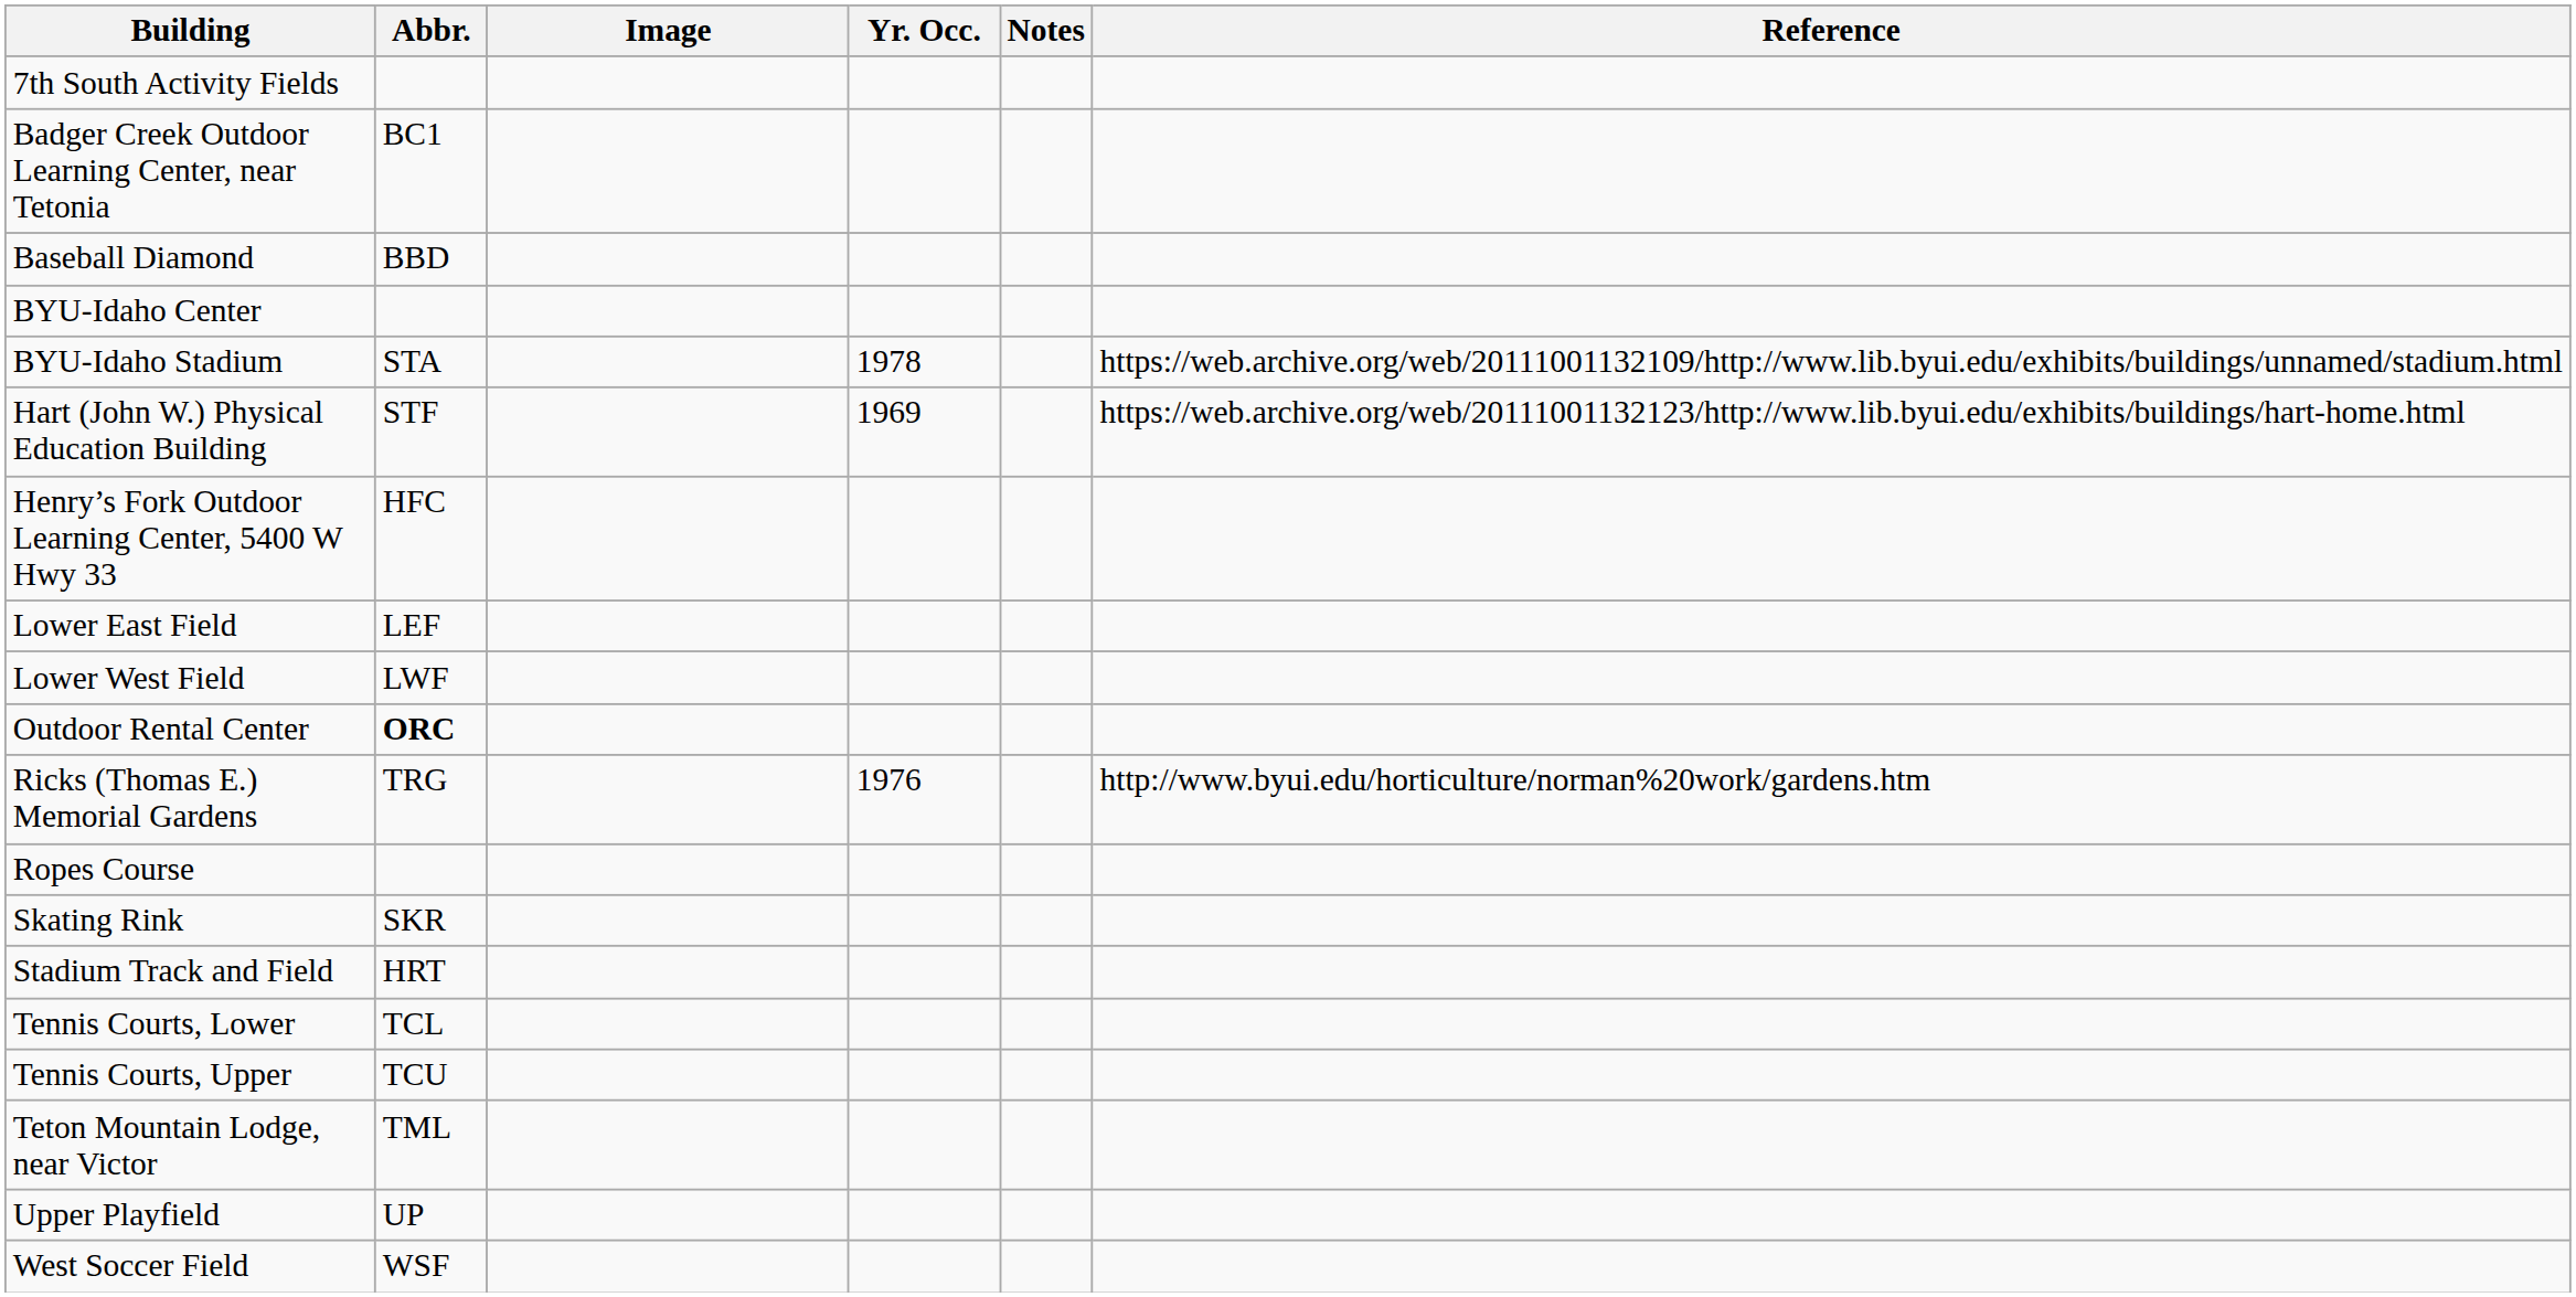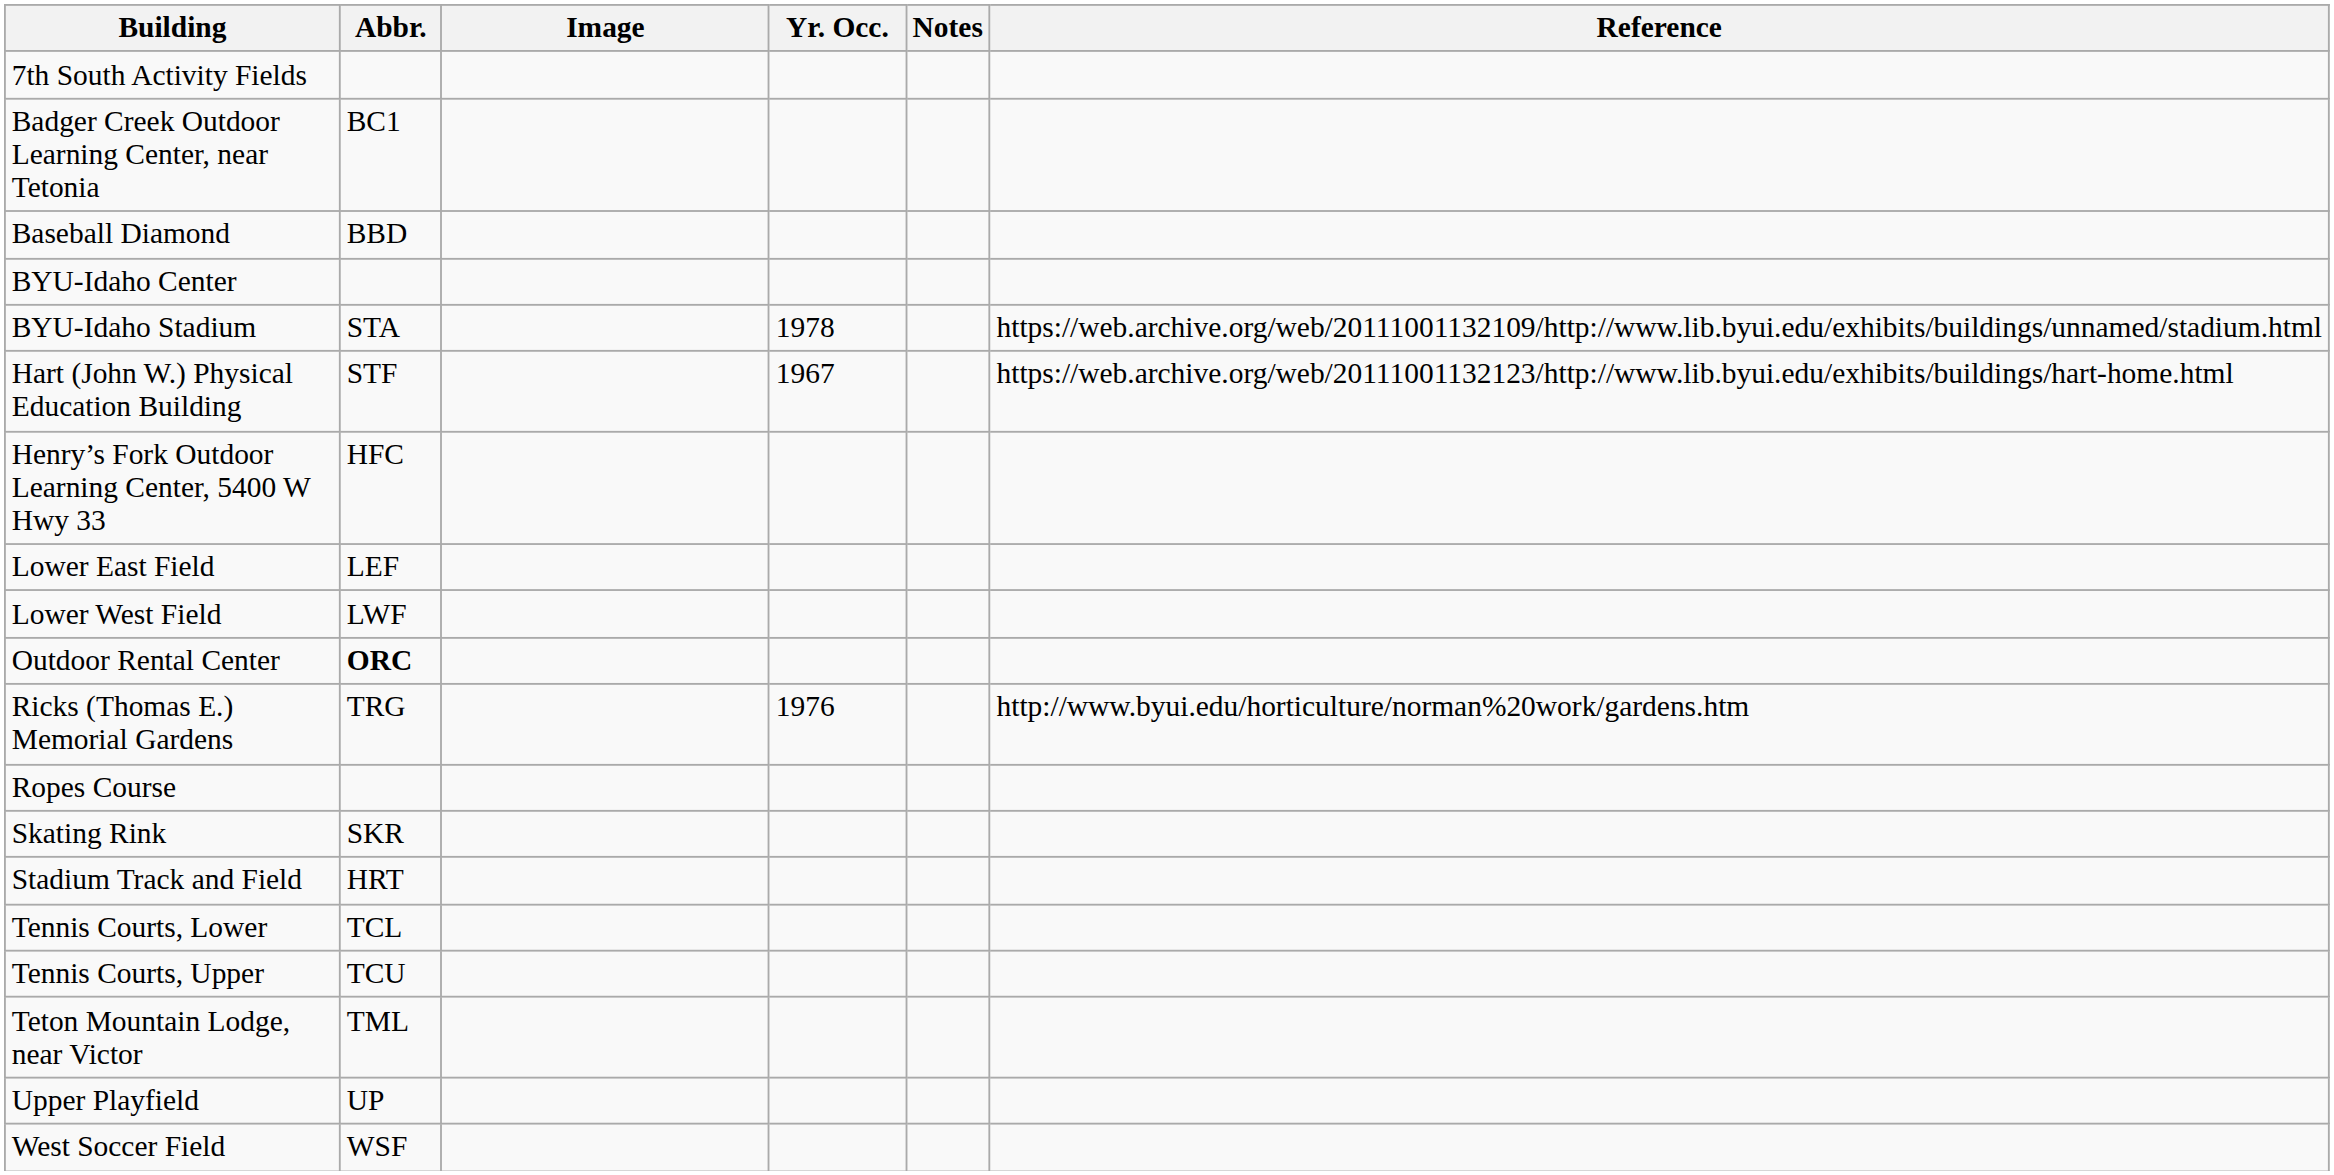 <table class="wikitable sortable" style="width:100%;">
 <tr>
 <th width="200">Building</th>
 <th width="50">Abbr.</th>
 <th width="200" class="unsortable">Image</th>
 <th width="75">Yr. Occ.</th>
 <th class="unsortable">Notes</th>
 <th width="200" class="unsortable">Reference</th>
 </tr>
 <tr valign="top">
 <td>7th South Activity Fields</td>
 <td></td>
 <td></td>
 <td></td>
 <td></td>
 <td></td>
 </tr>
 <tr valign="top">
 <td>Badger Creek Outdoor Learning Center, near Tetonia</td>
 <td>BC1</td>
 <td></td>
 <td></td>
 <td></td>
 <td></td>
 </tr>
 <tr valign="top">
 <td>Baseball Diamond</td>
 <td>BBD</td>
 <td></td>
 <td></td>
 <td></td>
 <td></td>
 </tr>
 <tr valign="top">
 <td>BYU-Idaho Center</td>
 <td></td>
 <td></td>
 <td></td>
 <td></td>
 <td></td>
 </tr>
 <tr valign="top">
 <td>BYU-Idaho Stadium</td>
 <td>STA</td>
 <td></td>
 <td>1978</td>
 <td></td>
 <td>https://web.archive.org/web/20111001132109/http://www.lib.byui.edu/exhibits/buildings/unnamed/stadium.html</td>
 </tr>
 <tr valign="top">
 <td>Hart (John W.) Physical Education Building</td>
 <td>STF</td>
 <td></td>
-<td>1969</td>
+<td>1967</td>
 <td></td>
 <td>https://web.archive.org/web/20111001132123/http://www.lib.byui.edu/exhibits/buildings/hart-home.html</td>
 </tr>
 <tr valign="top">
 <td>Henry’s Fork Outdoor Learning Center, 5400 W Hwy 33</td>
 <td>HFC</td>
 <td></td>
 <td></td>
 <td></td>
 <td></td>
 </tr>
 <tr valign="top">
 <td>Lower East Field</td>
 <td>LEF</td>
 <td></td>
 <td></td>
 <td></td>
 <td></td>
 </tr>
 <tr valign="top">
 <td>Lower West Field</td>
 <td>LWF</td>
 <td></td>
 <td></td>
 <td></td>
 <td></td>
 </tr>
 <tr valign="top">
 <td>Outdoor Rental Center</td>
 <td><strong>ORC</strong></td>
 <td></td>
 <td></td>
 <td></td>
 <td></td>
 </tr>
 <tr valign="top">
 <td>Ricks (Thomas E.) Memorial Gardens</td>
 <td>TRG</td>
 <td></td>
 <td>1976</td>
 <td></td>
 <td>http://www.byui.edu/horticulture/norman%20work/gardens.htm</td>
 </tr>
 <tr valign="top">
 <td>Ropes Course</td>
 <td></td>
 <td></td>
 <td></td>
 <td></td>
 <td></td>
 </tr>
 <tr valign="top">
 <td>Skating Rink</td>
 <td>SKR</td>
 <td></td>
 <td></td>
 <td></td>
 <td></td>
 </tr>
 <tr valign="top">
 <td>Stadium Track and Field</td>
 <td>HRT</td>
 <td></td>
 <td></td>
 <td></td>
 <td></td>
 </tr>
 <tr valign="top">
 <td>Tennis Courts, Lower</td>
 <td>TCL</td>
 <td></td>
 <td></td>
 <td></td>
 <td></td>
 </tr>
 <tr valign="top">
 <td>Tennis Courts, Upper</td>
 <td>TCU</td>
 <td></td>
 <td></td>
 <td></td>
 <td></td>
 </tr>
 <tr valign="top">
 <td>Teton Mountain Lodge, near Victor</td>
 <td>TML</td>
 <td></td>
 <td></td>
 <td></td>
 <td></td>
 </tr>
 <tr valign="top">
 <td>Upper Playfield</td>
 <td>UP</td>
 <td></td>
 <td></td>
 <td></td>
 <td></td>
 </tr>
 <tr valign="top">
 <td>West Soccer Field</td>
 <td>WSF</td>
 <td></td>
 <td></td>
 <td></td>
 <td></td>
 </tr>
 </table>
